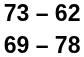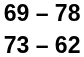 <table style="text-align:center">
 <tr>
 <th width=200></th>
 <th width=100></th>
 <th width=200></th>
 </tr>
 <tr>
+<td align=right></td>
+<td><strong>69 – 78</strong></td>
+<td align=left><strong></strong></td>
+</tr>
+<tr>
 <td align=right><strong></strong></td>
 <td><strong>73 – 62</strong></td>
 <td align=left></td>
 </tr>
-<tr>
-<td align=right></td>
-<td><strong>69 – 78</strong></td>
-<td align=left><strong></strong></td>
-</tr>
 </table>
